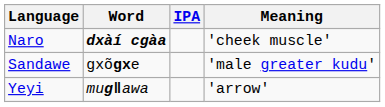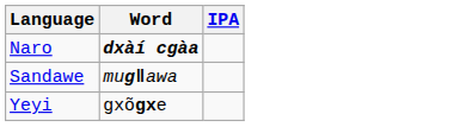 <table class="wikitable">
 <tr>
 <th>Language</th>
 <th>Word</th>
 <th><a href='#'>IPA</a></th>
-<th>Meaning</th>
 </tr>
 <tr>
 <td><a href='#'>Naro</a></td>
 <td><strong><em>dx<strong>àí cgàa<em></td>
 <td align="center">  </td>
-<td>'cheek muscle'</td>
 </tr>
 <tr>
 <td><a href='#'>Sandawe</a></td>
-<td></em></strong>gx</strong>õ<strong>gx</strong>e</em></td>
+<td><em>mu<strong>gǁ</strong>awa</em></td>
 <td align="center"></td>
-<td>'male <a href='#'>greater kudu</a>'</td>
 </tr>
 <tr>
 <td><a href='#'>Yeyi</a></td>
-<td><em>mu<strong>gǁ</strong>awa</em></td>
+<td></em></strong>gx</strong>õ<strong>gx</strong>e</em></td>
 <td align="center"></td>
-<td>'arrow'</td>
 </tr>
 </table>
